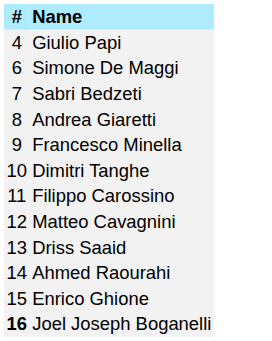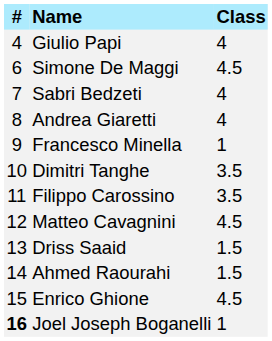 <table border=0 cellpadding=2 cellspacing=0  |- bgcolor=#F2F2F2 style="text-align:center; font-size:90%;">
 <tr bgcolor=#ADEBFD>
 <th>#</th>
 <th align=left>Name</th>
+<th align=left>Class</th>
 </tr>
 <tr>
 <td>4</td>
 <td align=left>Giulio Papi</td>
+<td align=left>4</td>
 </tr>
 <tr>
 <td>6</td>
 <td align=left>Simone De Maggi</td>
+<td align=left>4.5</td>
 </tr>
 <tr>
 <td>7</td>
 <td align=left>Sabri Bedzeti</td>
+<td align=left>4</td>
 </tr>
 <tr>
 <td>8</td>
 <td align=left>Andrea Giaretti</td>
+<td align=left>4</td>
 </tr>
 <tr>
 <td>9</td>
 <td align=left>Francesco Minella</td>
+<td align=left>1</td>
 </tr>
 <tr>
 <td>10</td>
 <td align=left>Dimitri Tanghe</td>
+<td align=left>3.5</td>
 </tr>
 <tr>
 <td>11</td>
 <td align=left>Filippo Carossino</td>
+<td align=left>3.5</td>
 </tr>
 <tr>
 <td>12</td>
 <td align=left>Matteo Cavagnini</td>
+<td align=left>4.5</td>
 </tr>
 <tr>
 <td>13</td>
 <td align=left>Driss Saaid</td>
+<td align=left>1.5</td>
 </tr>
 <tr>
 <td>14</td>
 <td align=left>Ahmed Raourahi</td>
+<td align=left>1.5</td>
 </tr>
 <tr>
 <td>15</td>
 <td align=left>Enrico Ghione</td>
+<td align=left>4.5</td>
 </tr>
 <tr>
 <td><strong>16</strong></td>
 <td align=left>Joel Joseph Boganelli</td>
+<td align=left>1</td>
 </tr>
 </table>
